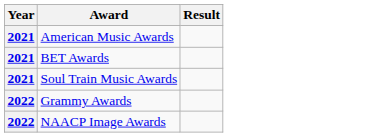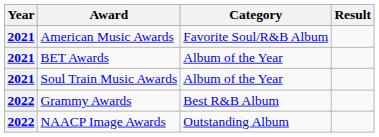 <table class="wikitable plainrowheaders">
 <tr align=center>
 <th scope="col">Year</th>
 <th scope="col">Award</th>
+<th scope="col">Category</th>
 <th scope="col">Result</th>
 </tr>
 <tr>
 <th scope="row"><a href='#'>2021</a></th>
 <td><a href='#'>American Music Awards</a></td>
+<td><a href='#'>Favorite Soul/R&B Album</a></td>
 <td></td>
 </tr>
 <tr>
 <th scope="row"><a href='#'>2021</a></th>
 <td><a href='#'>BET Awards</a></td>
+<td><a href='#'>Album of the Year</a></td>
 <td></td>
 </tr>
 <tr>
 <th scope="row"><a href='#'>2021</a></th>
 <td><a href='#'>Soul Train Music Awards</a></td>
+<td><a href='#'>Album of the Year</a></td>
 <td></td>
 </tr>
 <tr>
 <th scope="row"><a href='#'>2022</a></th>
 <td><a href='#'>Grammy Awards</a></td>
+<td><a href='#'>Best R&B Album</a></td>
 <td></td>
 </tr>
 <tr>
 <th scope="row"><a href='#'>2022</a></th>
 <td><a href='#'>NAACP Image Awards</a></td>
+<td><a href='#'>Outstanding Album</a></td>
 <td></td>
 </tr>
 </table>
